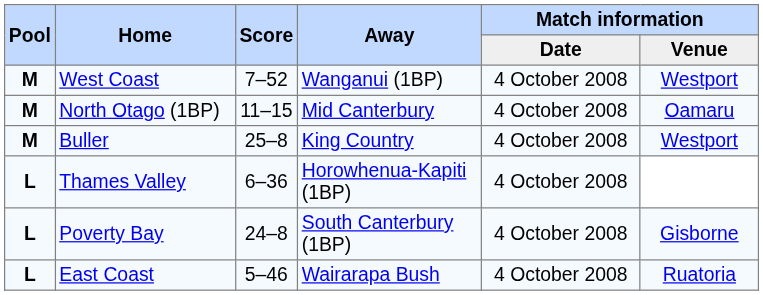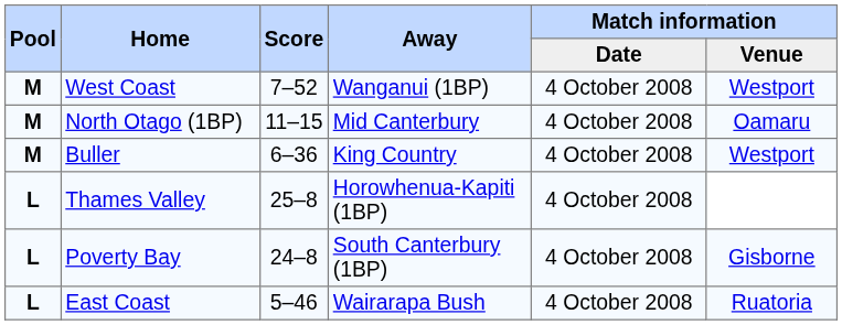 <table border=1 style="border-collapse:collapse;text-align:center" cellpadding=3 cellspacing=0 width=100%>
 <tr bgcolor=#C1D8FF>
 <th rowspan=2 width=6%>Pool</th>
 <th rowspan=2 width=25%>Home</th>
 <th rowspan=2 width=6%>Score</th>
 <th rowspan=2 width=25%>Away</th>
 <th colspan=6>Match information</th>
 </tr>
 <tr bgcolor=#EFEFEF>
 <th width=22%>Date</th>
 <th width=22%>Venue</th>
 </tr>
 <tr bgcolor=#F5FAFF>
 <td><strong>M</strong></td>
 <td align=left><a href='#'>West Coast</a></td>
 <td>7–52</td>
 <td align=left><a href='#'>Wanganui</a> (1BP)</td>
 <td>4 October 2008</td>
 <td><a href='#'>Westport</a></td>
 </tr>
 <tr bgcolor=#F5FAFF>
 <td><strong>M</strong></td>
 <td align=left><a href='#'>North Otago</a> (1BP)</td>
 <td>11–15</td>
 <td align=left><a href='#'>Mid Canterbury</a></td>
 <td>4 October 2008</td>
 <td><a href='#'>Oamaru</a></td>
 </tr>
 <tr bgcolor=#F5FAFF>
 <td><strong>M</strong></td>
 <td align=left><a href='#'>Buller</a></td>
-<td>25–8</td>
+<td>6–36</td>
 <td align=left><a href='#'>King Country</a></td>
 <td>4 October 2008</td>
 <td><a href='#'>Westport</a></td>
 </tr>
 <tr bgcolor=#F5FAFF>
 <td><strong>L</strong></td>
 <td align=left><a href='#'>Thames Valley</a></td>
-<td>6–36</td>
+<td>25–8</td>
 <td align=left><a href='#'>Horowhenua-Kapiti</a> (1BP)</td>
 <td>4 October 2008</td>
 </tr>
 <tr bgcolor=#F5FAFF>
 <td><strong>L</strong></td>
 <td align=left><a href='#'>Poverty Bay</a></td>
 <td>24–8</td>
 <td align=left><a href='#'>South Canterbury</a> (1BP)</td>
 <td>4 October 2008</td>
 <td><a href='#'>Gisborne</a></td>
 </tr>
 <tr bgcolor=#F5FAFF>
 <td><strong>L</strong></td>
 <td align=left><a href='#'>East Coast</a></td>
 <td>5–46</td>
 <td align=left><a href='#'>Wairarapa Bush</a></td>
 <td>4 October 2008</td>
 <td><a href='#'>Ruatoria</a></td>
 </tr>
 </table>
